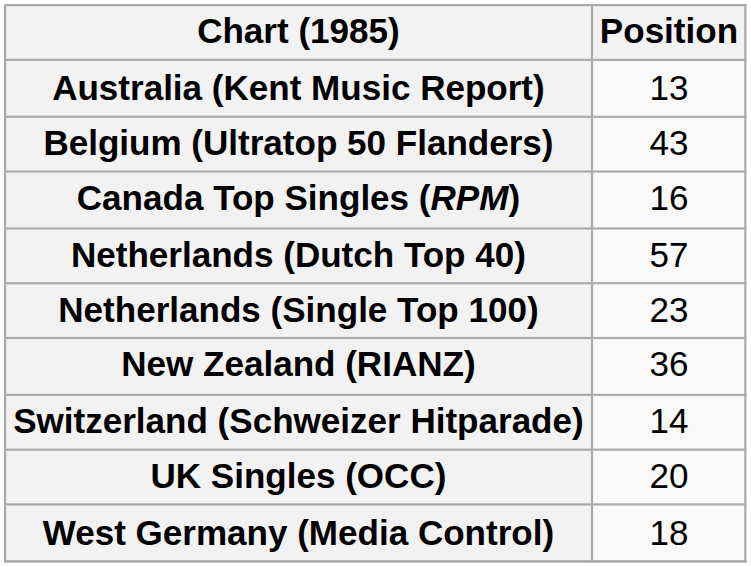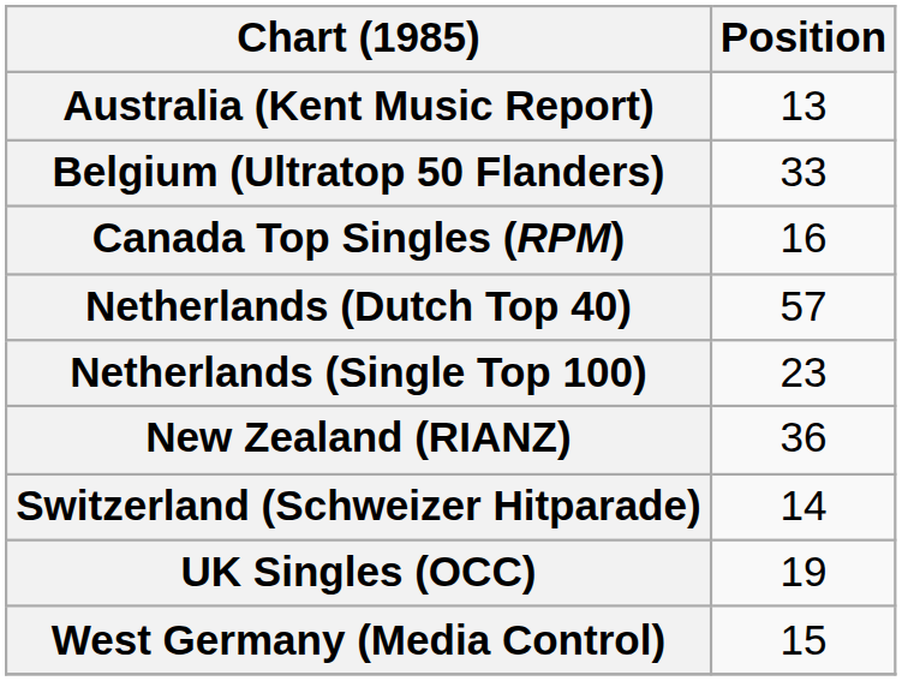 <table class="wikitable sortable plainrowheaders" style="text-align:center">
 <tr>
 <th scope="col">Chart (1985)</th>
 <th scope="col">Position</th>
 </tr>
 <tr>
 <th scope="row">Australia (Kent Music Report)</th>
 <td>13</td>
 </tr>
 <tr>
 <th scope="row">Belgium (Ultratop 50 Flanders)</th>
-<td>43</td>
+<td>33</td>
 </tr>
 <tr>
 <th scope="row">Canada Top Singles (<em>RPM</em>)</th>
 <td>16</td>
 </tr>
 <tr>
 <th scope="row">Netherlands (Dutch Top 40)</th>
 <td>57</td>
 </tr>
 <tr>
 <th scope="row">Netherlands (Single Top 100)</th>
 <td>23</td>
 </tr>
 <tr>
 <th scope="row">New Zealand (RIANZ)</th>
 <td>36</td>
 </tr>
 <tr>
 <th scope="row">Switzerland (Schweizer Hitparade)</th>
 <td>14</td>
 </tr>
 <tr>
 <th scope="row">UK Singles (OCC)</th>
-<td>20</td>
+<td>19</td>
 </tr>
 <tr>
 <th scope="row">West Germany (Media Control)</th>
-<td>18</td>
+<td>15</td>
 </tr>
 <tr>
 </tr>
 </table>
